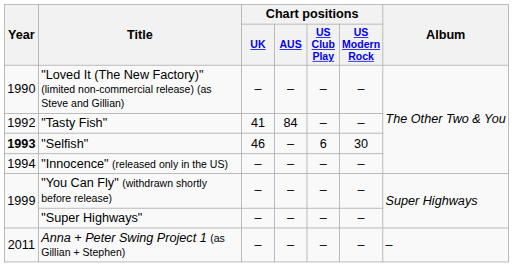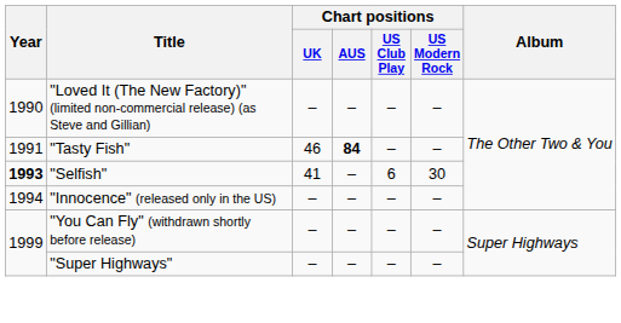 <table class="wikitable" style=text-align:center;>
 <tr>
 <th rowspan="2">Year</th>
 <th rowspan="2" style="width:250px;">Title</th>
 <th colspan="4">Chart positions</th>
 <th rowspan="2">Album</th>
 </tr>
 <tr style="font-size:smaller;">
 <th width="35"><a href='#'>UK</a><br></th>
 <th width="35"><a href='#'>AUS</a><br></th>
 <th width="35"><a href='#'>US Club Play</a><br></th>
 <th width="35"><a href='#'>US Modern Rock</a> <br></th>
 </tr>
 <tr>
 <td>1990</td>
 <td align=left>"Loved It (The New Factory)" <small>(limited non-commercial release) (as Steve and Gillian)</small></td>
 <td>–</td>
 <td>–</td>
 <td>–</td>
 <td>–</td>
 <td style="text-align:left;" rowspan="4"><em>The Other Two & You</em></td>
 </tr>
 <tr>
-<td>1992</td>
+<td>1991</td>
 <td align=left>"Tasty Fish"</td>
-<td>41</td>
-<td>84</td>
+<td>46</td>
+<td><strong>84</strong></td>
 <td>–</td>
 <td>–</td>
 </tr>
 <tr>
 <td><strong>1993</strong></td>
 <td align=left>"Selfish"</td>
-<td>46</td>
+<td>41</td>
 <td>–</td>
 <td>6</td>
 <td>30</td>
 </tr>
 <tr>
 <td>1994</td>
 <td align=left>"Innocence" <small>(released only in the US)</small></td>
 <td>–</td>
 <td>–</td>
 <td>–</td>
 <td>–</td>
 </tr>
 <tr>
 <td rowspan="2">1999</td>
 <td align=left>"You Can Fly" <small>(withdrawn shortly before release)</small></td>
 <td>–</td>
 <td>–</td>
 <td>–</td>
 <td>–</td>
 <td style="text-align:left;" rowspan="2"><em>Super Highways</em></td>
 </tr>
 <tr>
 <td align=left>"Super Highways"</td>
 <td>–</td>
 <td>–</td>
 <td>–</td>
 <td>–</td>
 </tr>
-<tr>
-<td>2011</td>
-<td align=left><em>Anna + Peter Swing Project 1</em> <small>(as Gillian + Stephen)</small></td>
-<td>–</td>
-<td>–</td>
-<td>–</td>
-<td>–</td>
-<td align=left>–</td>
-</tr>
 </table>
